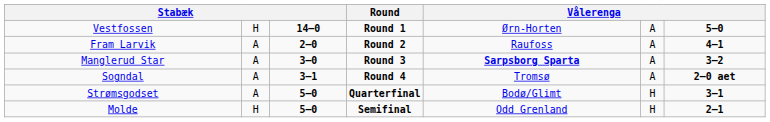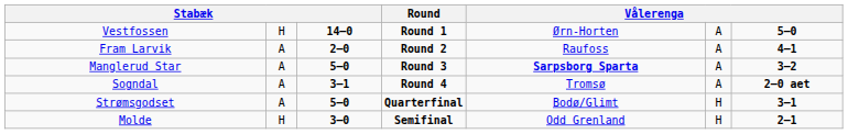 <table border=1 class=wikitable style="text-align:center">
 <tr valign=top>
 <th width=45% colspan=3><a href='#'>Stabæk</a></th>
 <th width=10%>Round</th>
 <th width=45% colspan=3><a href='#'>Vålerenga</a></th>
 </tr>
 <tr valign=top>
 <td><a href='#'>Vestfossen</a></td>
 <td>H</td>
 <td><strong>14–0</strong></td>
 <td><strong>Round 1</strong></td>
 <td><a href='#'>Ørn-Horten</a></td>
 <td>A</td>
 <td><strong>5–0</strong></td>
 </tr>
 <tr valign=top>
 <td><a href='#'>Fram Larvik</a></td>
 <td>A</td>
 <td><strong>2–0</strong></td>
 <td><strong>Round 2</strong></td>
 <td><a href='#'>Raufoss</a></td>
 <td>A</td>
 <td><strong>4–1</strong></td>
 </tr>
 <tr valign=top>
 <td><a href='#'>Manglerud Star</a></td>
 <td>A</td>
-<td><strong>3–0</strong></td>
+<td><strong>5–0</strong></td>
 <td><strong>Round 3</strong></td>
 <td><strong><a href='#'>Sarpsborg Sparta</a></strong></td>
 <td>A</td>
 <td><strong>3–2</strong></td>
 </tr>
 <tr valign=top>
 <td><a href='#'>Sogndal</a></td>
 <td>A</td>
 <td><strong>3–1</strong></td>
 <td><strong>Round 4</strong></td>
 <td><a href='#'>Tromsø</a></td>
 <td>A</td>
 <td><strong>2–0 aet</strong></td>
 </tr>
 <tr valign=top>
 <td><a href='#'>Strømsgodset</a></td>
 <td>A</td>
 <td><strong>5–0</strong></td>
 <td><strong>Quarterfinal</strong></td>
 <td><a href='#'>Bodø/Glimt</a></td>
 <td>H</td>
 <td><strong>3–1</strong></td>
 </tr>
 <tr valign=top>
 <td><a href='#'>Molde</a></td>
 <td>H</td>
-<td><strong>5–0</strong></td>
+<td><strong>3–0</strong></td>
 <td><strong>Semifinal</strong></td>
 <td><a href='#'>Odd Grenland</a></td>
 <td>H</td>
 <td><strong>2–1</strong></td>
 </tr>
 </table>
